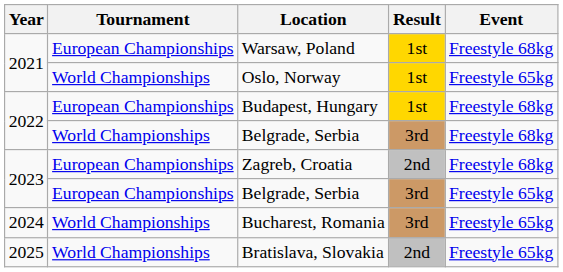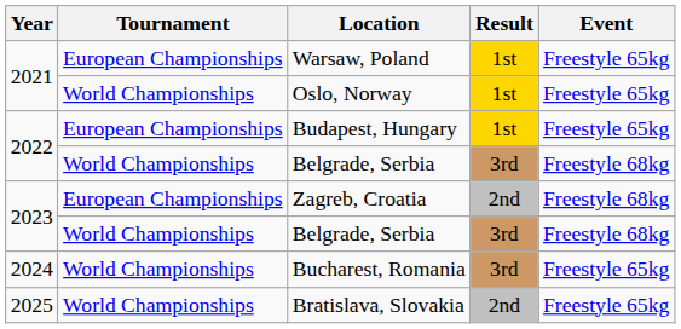 <table class="wikitable" style="font-size:95%;">
 <tr>
 <th>Year</th>
 <th>Tournament</th>
 <th>Location</th>
 <th>Result</th>
 <th>Event</th>
 </tr>
 <tr>
 <td rowspan=2>2021</td>
 <td><a href='#'>European Championships</a></td>
 <td>Warsaw, Poland</td>
 <td align="center" bgcolor="gold">1st</td>
-<td><a href='#'>Freestyle 68kg</a></td>
+<td><a href='#'>Freestyle 65kg</a></td>
 </tr>
 <tr>
 <td><a href='#'>World Championships</a></td>
 <td>Oslo, Norway</td>
 <td align="center" bgcolor="gold">1st</td>
 <td><a href='#'>Freestyle 65kg</a></td>
 </tr>
 <tr>
 <td rowspan=2>2022</td>
 <td><a href='#'>European Championships</a></td>
 <td>Budapest, Hungary</td>
 <td align="center" bgcolor="gold">1st</td>
-<td><a href='#'>Freestyle 68kg</a></td>
+<td><a href='#'>Freestyle 65kg</a></td>
 </tr>
 <tr>
 <td><a href='#'>World Championships</a></td>
 <td>Belgrade, Serbia</td>
 <td align="center" bgcolor="cc9966">3rd</td>
 <td><a href='#'>Freestyle 68kg</a></td>
 </tr>
 <tr>
 <td rowspan=2>2023</td>
 <td><a href='#'>European Championships</a></td>
 <td>Zagreb, Croatia</td>
 <td align="center" bgcolor="silver">2nd</td>
 <td><a href='#'>Freestyle 68kg</a></td>
 </tr>
 <tr>
-<td><a href='#'>European Championships</a></td>
+<td><a href='#'>World Championships</a></td>
 <td>Belgrade, Serbia</td>
 <td align="center" bgcolor="cc9966">3rd</td>
-<td><a href='#'>Freestyle 65kg</a></td>
+<td><a href='#'>Freestyle 68kg</a></td>
 </tr>
 <tr>
 <td>2024</td>
 <td><a href='#'>World Championships</a></td>
 <td>Bucharest, Romania</td>
 <td align="center" bgcolor="cc9966">3rd</td>
 <td><a href='#'>Freestyle 65kg</a></td>
 </tr>
 <tr>
 <td>2025</td>
 <td><a href='#'>World Championships</a></td>
 <td>Bratislava, Slovakia</td>
 <td align="center" bgcolor="silver">2nd</td>
 <td><a href='#'>Freestyle 65kg</a></td>
 </tr>
 </table>
